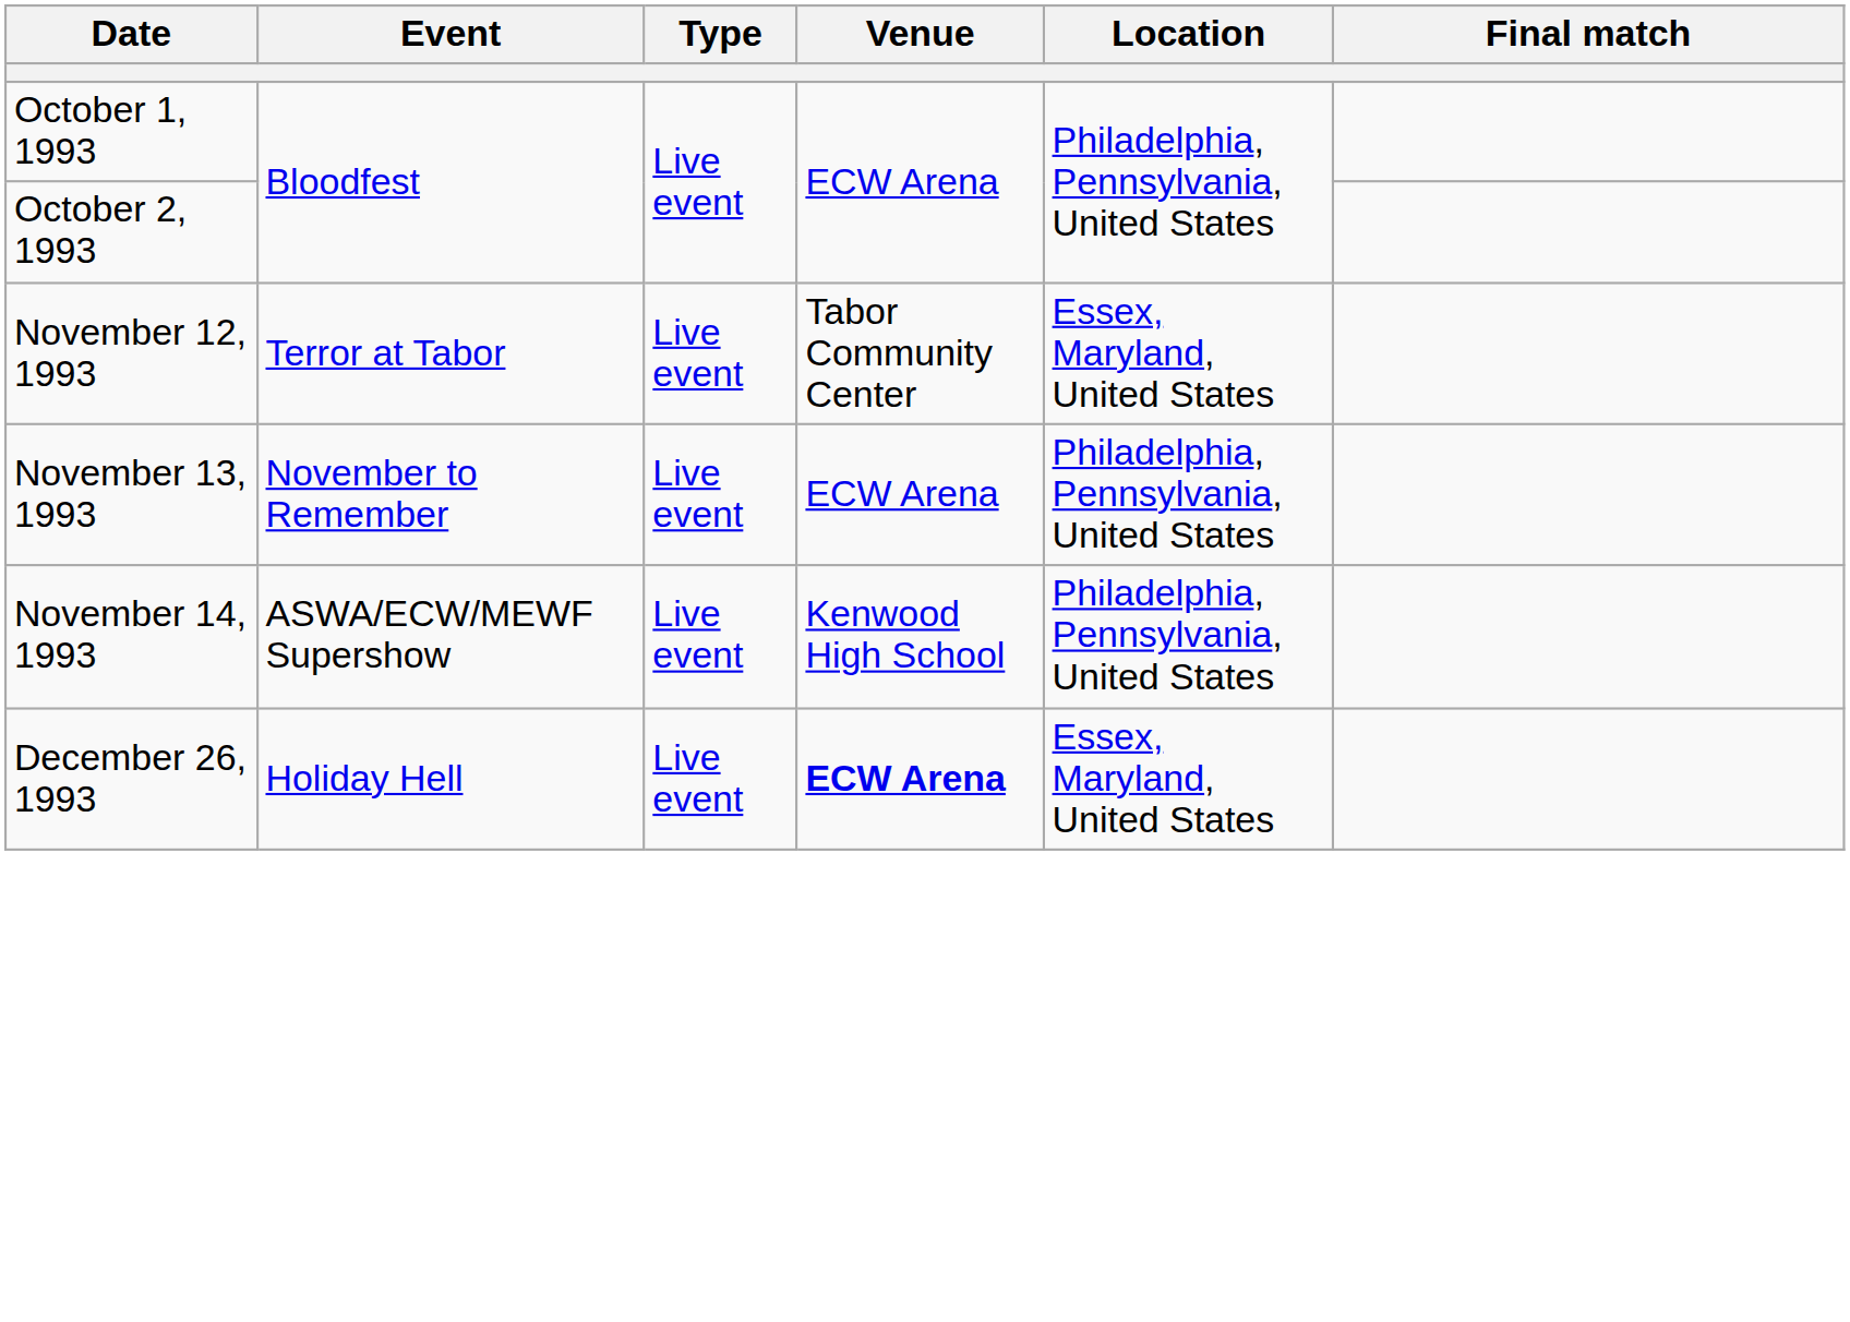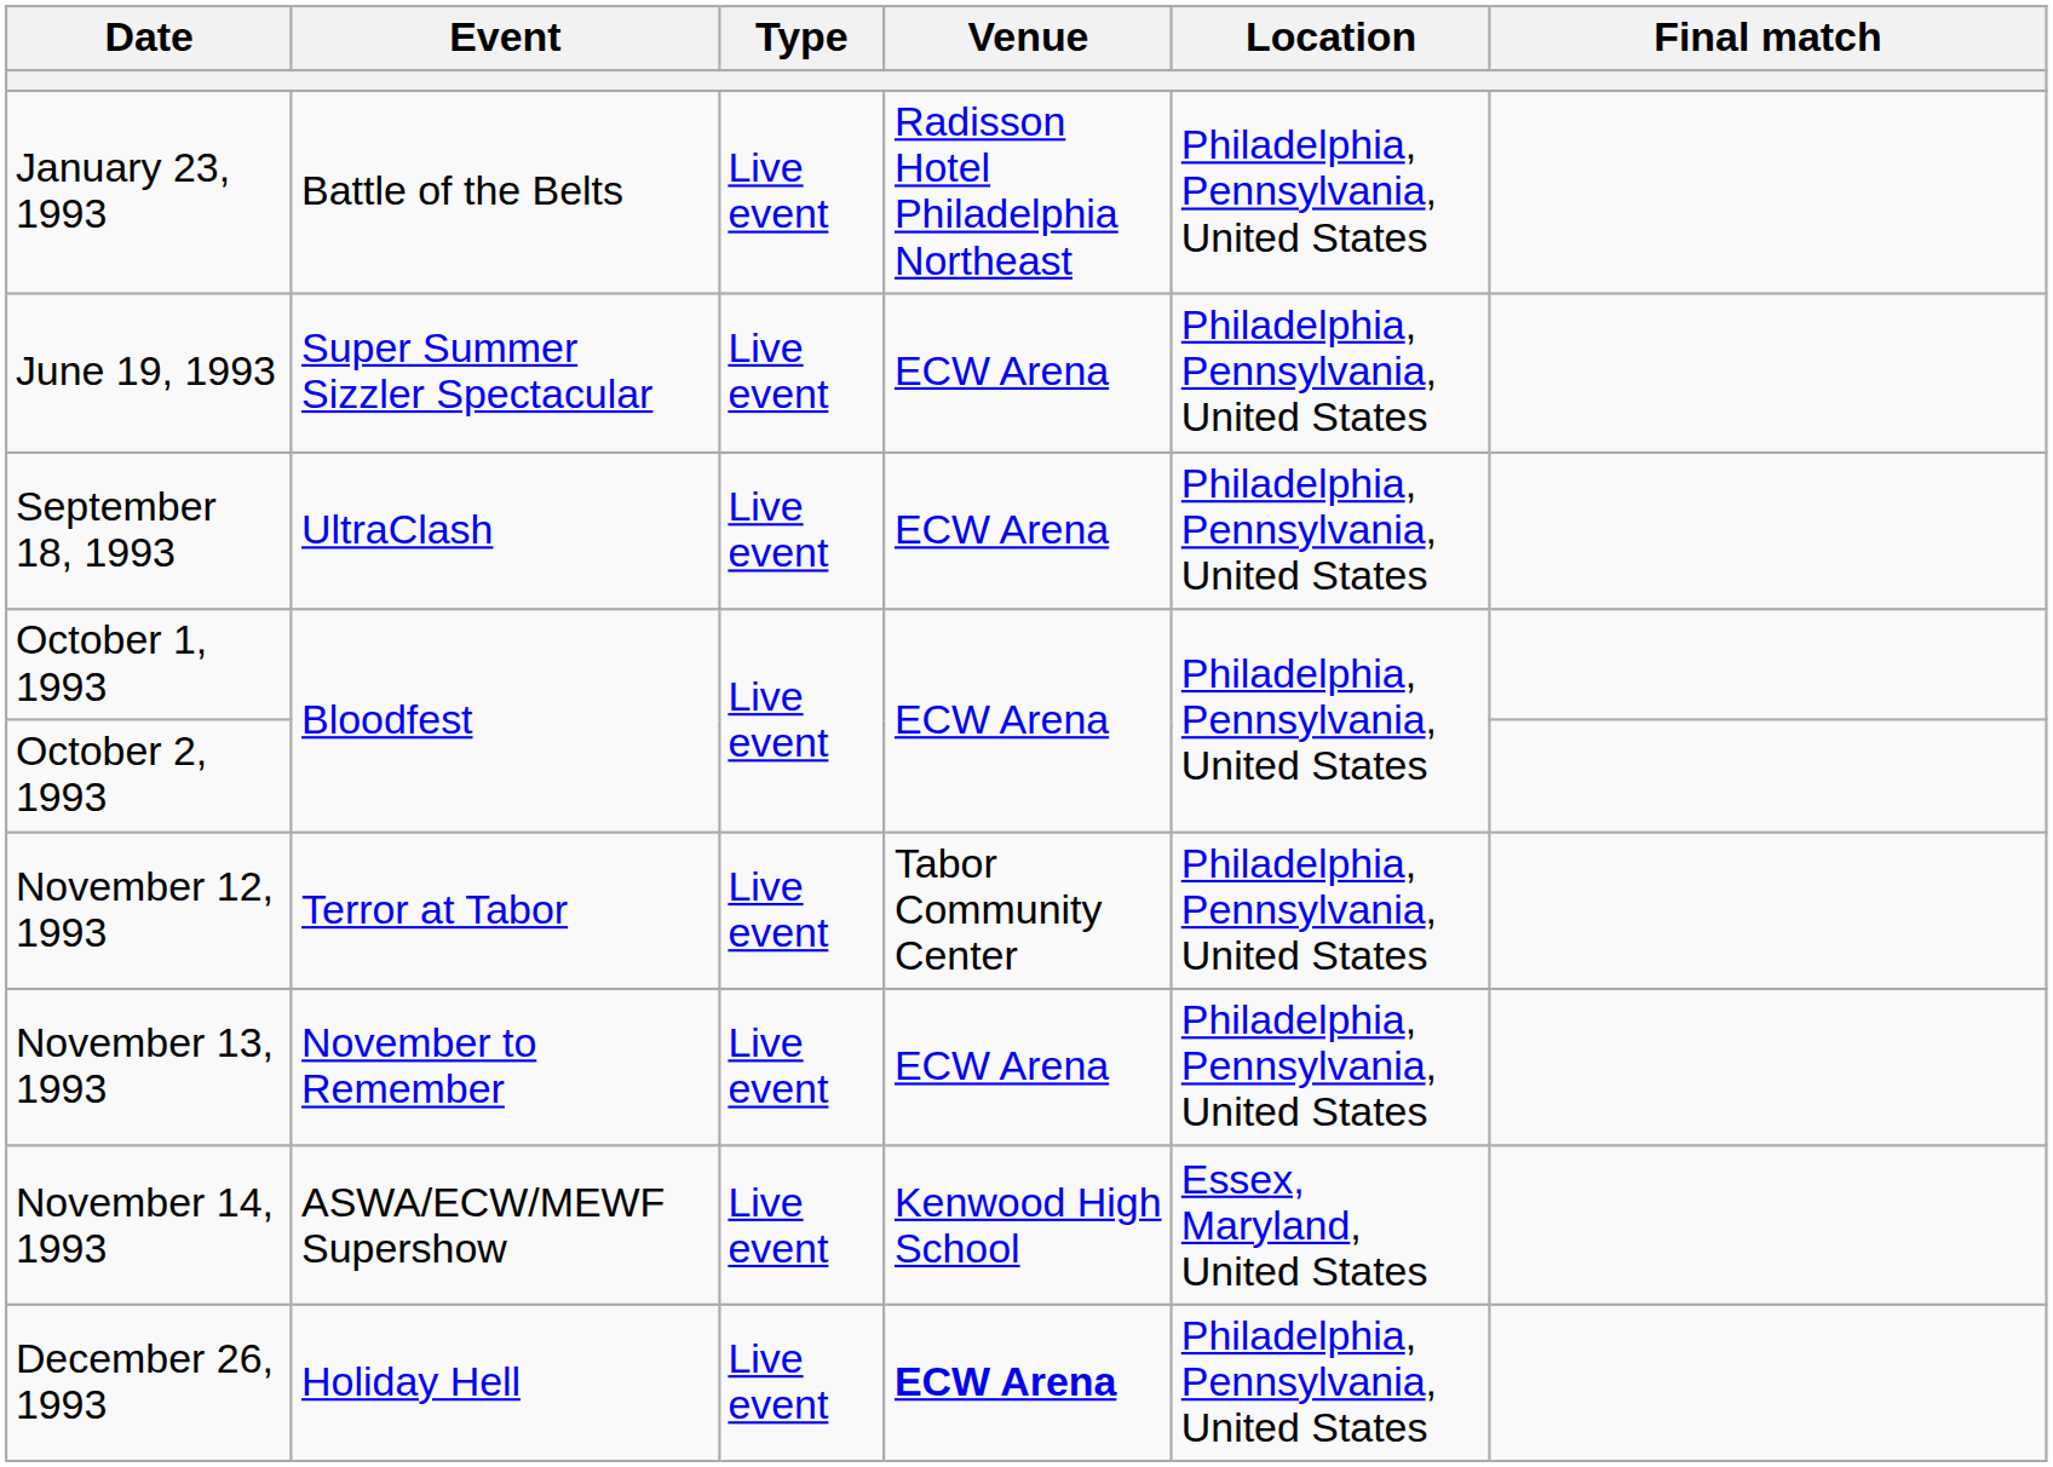 <table class="wikitable" width="90%">
 <tr>
 <th style=width:9%><strong>Date</strong></th>
 <th style=width:6%><strong>Event</strong></th>
 <th style=width:6%><strong>Type</strong></th>
 <th style=width:6%><strong>Venue</strong></th>
 <th style=width:6%><strong>Location</strong></th>
 <th style=width:20%><strong>Final match</strong></th>
 </tr>
 <tr>
 <th colspan=6></th>
+</tr>
+<tr>
+<td>January 23, 1993</td>
+<td>Battle of the Belts</td>
+<td><a href='#'>Live event</a></td>
+<td><a href='#'>Radisson Hotel Philadelphia Northeast</a></td>
+<td><a href='#'>Philadelphia</a>, <a href='#'>Pennsylvania</a>, United States</td>
+<td></td>
+</tr>
+<tr>
+<td>June 19, 1993</td>
+<td><a href='#'>Super Summer Sizzler Spectacular</a></td>
+<td><a href='#'>Live event</a></td>
+<td><a href='#'>ECW Arena</a></td>
+<td><a href='#'>Philadelphia</a>, <a href='#'>Pennsylvania</a>, United States</td>
+<td></td>
+</tr>
+<tr>
+<td>September 18, 1993</td>
+<td><a href='#'>UltraClash</a></td>
+<td><a href='#'>Live event</a></td>
+<td><a href='#'>ECW Arena</a></td>
+<td><a href='#'>Philadelphia</a>, <a href='#'>Pennsylvania</a>, United States</td>
+<td></td>
 </tr>
 <tr>
 <td>October 1, 1993</td>
 <td rowspan=2><a href='#'>Bloodfest</a></td>
 <td rowspan=2><a href='#'>Live event</a></td>
 <td rowspan=2><a href='#'>ECW Arena</a></td>
 <td rowspan=2><a href='#'>Philadelphia</a>, <a href='#'>Pennsylvania</a>, United States</td>
 <td></td>
 </tr>
 <tr>
 <td>October 2, 1993</td>
 <td></td>
 </tr>
 <tr>
 <td>November 12, 1993</td>
 <td><a href='#'>Terror at Tabor</a></td>
 <td><a href='#'>Live event</a></td>
 <td>Tabor Community Center</td>
-<td><a href='#'>Essex, Maryland</a>, United States</td>
+<td><a href='#'>Philadelphia</a>, <a href='#'>Pennsylvania</a>, United States</td>
 <td></td>
 </tr>
 <tr>
 <td>November 13, 1993</td>
 <td><a href='#'>November to Remember</a></td>
 <td><a href='#'>Live event</a></td>
 <td><a href='#'>ECW Arena</a></td>
 <td><a href='#'>Philadelphia</a>, <a href='#'>Pennsylvania</a>, United States</td>
 <td></td>
 </tr>
 <tr>
 <td>November 14, 1993</td>
 <td>ASWA/ECW/MEWF Supershow</td>
 <td><a href='#'>Live event</a></td>
 <td><a href='#'>Kenwood High School</a></td>
-<td><a href='#'>Philadelphia</a>, <a href='#'>Pennsylvania</a>, United States</td>
+<td><a href='#'>Essex, Maryland</a>, United States</td>
 <td></td>
 </tr>
 <tr>
 <td>December 26, 1993</td>
 <td><a href='#'>Holiday Hell</a></td>
 <td><a href='#'>Live event</a></td>
 <td><strong><a href='#'>ECW Arena</a></strong></td>
-<td><a href='#'>Essex, Maryland</a>, United States</td>
+<td><a href='#'>Philadelphia</a>, <a href='#'>Pennsylvania</a>, United States</td>
 <td></td>
 </tr>
 </table>
